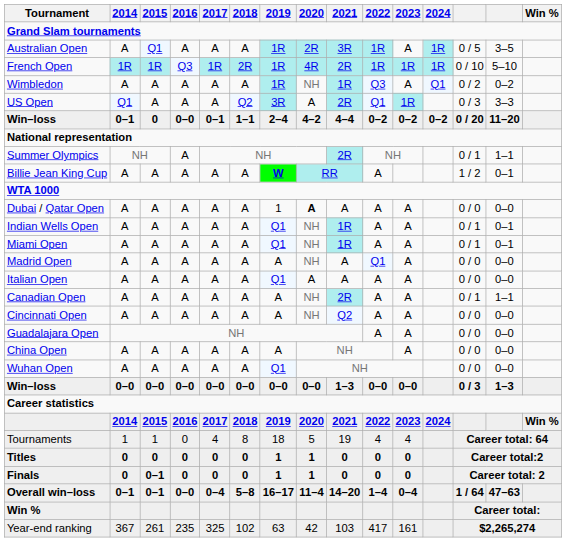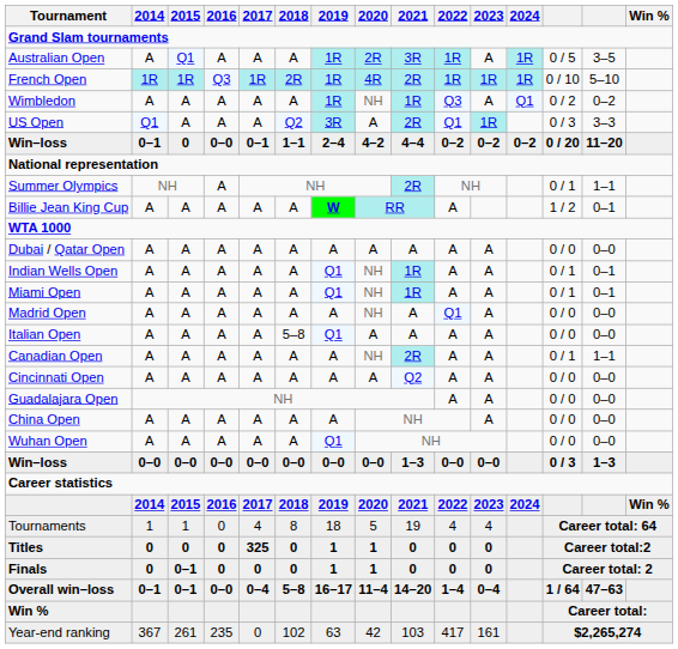 <table class=wikitable style=text-align:center>
 <tr>
 <th>Tournament</th>
 <th><a href='#'>2014</a></th>
 <th><a href='#'>2015</a></th>
 <th><a href='#'>2016</a></th>
 <th><a href='#'>2017</a></th>
 <th><a href='#'>2018</a></th>
 <th><a href='#'>2019</a></th>
 <th><a href='#'>2020</a></th>
 <th><a href='#'>2021</a></th>
 <th><a href='#'>2022</a></th>
 <th><a href='#'>2023</a></th>
 <th><a href='#'>2024</a></th>
 <th></th>
 <th></th>
 <th>Win %</th>
 </tr>
 <tr>
 <td colspan="15" align="left"><strong><a href='#'>Grand Slam tournaments</a></strong></td>
 </tr>
 <tr>
 <td style=text-align:left><a href='#'>Australian Open</a></td>
 <td>A</td>
 <td bgcolor=f0f8ff><a href='#'>Q1</a></td>
 <td>A</td>
 <td>A</td>
 <td>A</td>
 <td bgcolor=afeeee><a href='#'>1R</a></td>
 <td bgcolor=afeeee><a href='#'>2R</a></td>
 <td bgcolor=afeeee><a href='#'>3R</a></td>
 <td bgcolor=afeeee><a href='#'>1R</a></td>
 <td>A</td>
 <td bgcolor=afeeee><a href='#'>1R</a></td>
 <td>0 / 5</td>
 <td>3–5</td>
 <td></td>
 </tr>
 <tr>
 <td style=text-align:left><a href='#'>French Open</a></td>
 <td bgcolor=afeeee><a href='#'>1R</a></td>
 <td bgcolor=afeeee><a href='#'>1R</a></td>
 <td bgcolor=f0f8ff><a href='#'>Q3</a></td>
 <td bgcolor=afeeee><a href='#'>1R</a></td>
 <td bgcolor=afeeee><a href='#'>2R</a></td>
 <td bgcolor=afeeee><a href='#'>1R</a></td>
 <td bgcolor=afeeee><a href='#'>4R</a></td>
 <td bgcolor=afeeee><a href='#'>2R</a></td>
 <td bgcolor=afeeee><a href='#'>1R</a></td>
 <td bgcolor=afeeee><a href='#'>1R</a></td>
 <td bgcolor=afeeee><a href='#'>1R</a></td>
 <td>0 / 10</td>
 <td>5–10</td>
 <td></td>
 </tr>
 <tr>
 <td style=text-align:left><a href='#'>Wimbledon</a></td>
 <td>A</td>
 <td>A</td>
 <td>A</td>
 <td>A</td>
 <td>A</td>
 <td bgcolor=afeeee><a href='#'>1R</a></td>
 <td style=color:#767676>NH</td>
 <td bgcolor=afeeee><a href='#'>1R</a></td>
 <td bgcolor=f0f8ff><a href='#'>Q3</a></td>
 <td>A</td>
 <td bgcolor=f0f8ff><a href='#'>Q1</a></td>
 <td>0 / 2</td>
 <td>0–2</td>
 <td></td>
 </tr>
 <tr>
 <td style=text-align:left><a href='#'>US Open</a></td>
 <td bgcolor=f0f8ff><a href='#'>Q1</a></td>
 <td>A</td>
 <td>A</td>
 <td>A</td>
 <td bgcolor=f0f8ff><a href='#'>Q2</a></td>
 <td bgcolor=afeeee><a href='#'>3R</a></td>
 <td>A</td>
 <td bgcolor=afeeee><a href='#'>2R</a></td>
 <td bgcolor=f0f8ff><a href='#'>Q1</a></td>
 <td bgcolor=afeeee><a href='#'>1R</a></td>
 <td></td>
 <td>0 / 3</td>
 <td>3–3</td>
 <td></td>
 </tr>
 <tr style=background:#efefef;font-weight:bold>
 <td style=text-align:left>Win–loss</td>
 <td>0–1</td>
 <td>0</td>
 <td>0–0</td>
 <td>0–1</td>
 <td>1–1</td>
 <td>2–4</td>
 <td>4–2</td>
 <td>4–4</td>
 <td>0–2</td>
 <td>0–2</td>
 <td>0–2</td>
 <td>0 / 20</td>
 <td>11–20</td>
 <td></td>
 </tr>
 <tr>
 <td colspan="15" style="text-align:left"><strong>National representation</strong></td>
 </tr>
 <tr>
 <td style=text-align:left><a href='#'>Summer Olympics</a></td>
 <td colspan="2" style=color:#767676>NH</td>
 <td>A</td>
 <td colspan="4" style=color:#767676>NH</td>
 <td style=background:#afeeee><a href='#'>2R</a></td>
 <td colspan="2" style=color:#767676>NH</td>
 <td></td>
 <td>0 / 1</td>
 <td>1–1</td>
 <td></td>
 </tr>
 <tr>
 <td style=text-align:left><a href='#'>Billie Jean King Cup</a></td>
 <td>A</td>
 <td>A</td>
 <td>A</td>
 <td>A</td>
 <td>A</td>
 <td style=background:lime><a href='#'><strong>W</strong></a></td>
 <td colspan="2" style=background:#afeeee><a href='#'>RR</a></td>
 <td>A</td>
 <td></td>
 <td></td>
 <td>1 / 2</td>
 <td>0–1</td>
 <td></td>
 </tr>
 <tr>
 <td colspan="15" style="text-align:left"><strong><a href='#'>WTA 1000</a></strong></td>
 </tr>
 <tr>
 <td align=left><a href='#'>Dubai</a> / <a href='#'>Qatar Open</a></td>
 <td>A</td>
 <td>A</td>
 <td>A</td>
 <td>A</td>
 <td>A</td>
-<td>1</td>
-<td><strong>A</strong></td>
+<td>A</td>
+<td>A</td>
 <td>A</td>
 <td>A</td>
 <td>A</td>
 <td></td>
 <td>0 / 0</td>
 <td>0–0</td>
 <td></td>
 </tr>
 <tr>
 <td align=left><a href='#'>Indian Wells Open</a></td>
 <td>A</td>
 <td>A</td>
 <td>A</td>
 <td>A</td>
 <td>A</td>
 <td bgcolor=f0f8ff><a href='#'>Q1</a></td>
 <td style=color:#767676>NH</td>
 <td bgcolor=afeeee><a href='#'>1R</a></td>
 <td>A</td>
 <td>A</td>
 <td></td>
 <td>0 / 1</td>
 <td>0–1</td>
 <td></td>
 </tr>
 <tr>
 <td align=left><a href='#'>Miami Open</a></td>
 <td>A</td>
 <td>A</td>
 <td>A</td>
 <td>A</td>
 <td>A</td>
 <td bgcolor=f0f8ff><a href='#'>Q1</a></td>
 <td style=color:#767676>NH</td>
 <td bgcolor=afeeee><a href='#'>1R</a></td>
 <td>A</td>
 <td>A</td>
 <td></td>
 <td>0 / 1</td>
 <td>0–1</td>
 <td></td>
 </tr>
 <tr>
 <td align=left><a href='#'>Madrid Open</a></td>
 <td>A</td>
 <td>A</td>
 <td>A</td>
 <td>A</td>
 <td>A</td>
 <td>A</td>
 <td style=color:#767676>NH</td>
 <td>A</td>
 <td bgcolor=f0f8ff><a href='#'>Q1</a></td>
 <td>A</td>
 <td></td>
 <td>0 / 0</td>
 <td>0–0</td>
 <td></td>
 </tr>
 <tr>
 <td align=left><a href='#'>Italian Open</a></td>
 <td>A</td>
 <td>A</td>
 <td>A</td>
 <td>A</td>
-<td>A</td>
+<td>5–8</td>
 <td bgcolor=f0f8ff><a href='#'>Q1</a></td>
 <td>A</td>
 <td>A</td>
 <td>A</td>
 <td>A</td>
 <td></td>
 <td>0 / 0</td>
 <td>0–0</td>
 <td></td>
 </tr>
 <tr>
 <td align=left><a href='#'>Canadian Open</a></td>
 <td>A</td>
 <td>A</td>
 <td>A</td>
 <td>A</td>
 <td>A</td>
 <td>A</td>
 <td style=color:#767676>NH</td>
 <td bgcolor=afeeee><a href='#'>2R</a></td>
 <td>A</td>
 <td>A</td>
 <td></td>
 <td>0 / 1</td>
 <td>1–1</td>
 <td></td>
 </tr>
 <tr>
 <td align=left><a href='#'>Cincinnati Open</a></td>
 <td>A</td>
 <td>A</td>
 <td>A</td>
 <td>A</td>
 <td>A</td>
 <td>A</td>
-<td style=color:#767676>NH</td>
+<td>A</td>
 <td bgcolor=f0f8ff><a href='#'>Q2</a></td>
 <td>A</td>
 <td>A</td>
 <td></td>
 <td>0 / 0</td>
 <td>0–0</td>
 <td></td>
 </tr>
 <tr>
 <td align="left"><a href='#'>Guadalajara Open</a></td>
 <td colspan="8" style="color:#767676">NH</td>
 <td>A</td>
 <td>A</td>
 <td></td>
 <td>0 / 0</td>
 <td>0–0</td>
 <td></td>
 </tr>
 <tr>
 <td align=left><a href='#'>China Open</a></td>
 <td>A</td>
 <td>A</td>
 <td>A</td>
 <td>A</td>
 <td>A</td>
 <td>A</td>
 <td colspan="3" style="color:#767676">NH</td>
 <td>A</td>
 <td></td>
 <td>0 / 0</td>
 <td>0–0</td>
 <td></td>
 </tr>
 <tr>
 <td align="left"><a href='#'>Wuhan Open</a></td>
 <td>A</td>
 <td>A</td>
 <td>A</td>
 <td>A</td>
 <td>A</td>
 <td bgcolor="f0f8ff"><a href='#'>Q1</a></td>
 <td colspan="4" style="color:#767676">NH</td>
 <td></td>
 <td>0 / 0</td>
 <td>0–0</td>
 <td></td>
 </tr>
 <tr style=background:#efefef;font-weight:bold>
 <td style=text-align:left>Win–loss</td>
 <td>0–0</td>
 <td>0–0</td>
 <td>0–0</td>
 <td>0–0</td>
 <td>0–0</td>
 <td>0–0</td>
 <td>0–0</td>
 <td>1–3</td>
 <td>0–0</td>
 <td>0–0</td>
 <td></td>
 <td>0 / 3</td>
 <td>1–3</td>
 <td></td>
 </tr>
 <tr>
 <td colspan="15" style="text-align:left"><strong>Career statistics</strong></td>
 </tr>
 <tr style=background:#efefef;font-weight:bold>
 <td></td>
 <td><a href='#'>2014</a></td>
 <td><a href='#'>2015</a></td>
 <td><a href='#'>2016</a></td>
 <td><a href='#'>2017</a></td>
 <td><a href='#'>2018</a></td>
 <td><a href='#'>2019</a></td>
 <td><a href='#'>2020</a></td>
 <td><a href='#'>2021</a></td>
 <td><a href='#'>2022</a></td>
 <td><a href='#'>2023</a></td>
 <td><a href='#'>2024</a></td>
 <td></td>
 <td></td>
 <td>Win %</td>
 </tr>
 <tr style="background:#efefef">
 <td align="left">Tournaments</td>
 <td>1</td>
 <td>1</td>
 <td>0</td>
 <td>4</td>
 <td>8</td>
 <td>18</td>
 <td>5</td>
 <td>19</td>
 <td>4</td>
 <td>4</td>
 <td></td>
 <td colspan="3"><strong>Career total: 64</strong></td>
 </tr>
 <tr style=background:#efefef;font-weight:bold>
 <td style=text-align:left>Titles</td>
 <td>0</td>
 <td>0</td>
 <td>0</td>
-<td>0</td>
+<td>325</td>
 <td>0</td>
 <td>1</td>
 <td>1</td>
 <td>0</td>
 <td>0</td>
 <td>0</td>
 <td></td>
 <td colspan="3">Career total:2</td>
 </tr>
 <tr style=background:#efefef;font-weight:bold>
 <td style=text-align:left>Finals</td>
 <td>0</td>
 <td>0–1</td>
 <td>0</td>
 <td>0</td>
 <td>0</td>
 <td>1</td>
 <td>1</td>
 <td>0</td>
 <td>0</td>
 <td>0</td>
 <td></td>
 <td colspan="3">Career total: 2</td>
 </tr>
 <tr style=background:#efefef;font-weight:bold>
 <td style=text-align:left>Overall win–loss</td>
 <td>0–1</td>
 <td>0–1</td>
 <td>0–0</td>
 <td>0–4</td>
 <td>5–8</td>
 <td>16–17</td>
 <td>11–4</td>
 <td>14–20</td>
 <td>1–4</td>
 <td>0–4</td>
 <td></td>
 <td>1 / 64</td>
 <td>47–63</td>
 <td></td>
 </tr>
 <tr style=background:#efefef;font-weight:bold>
 <td style=text-align:left>Win %</td>
 <td></td>
 <td></td>
 <td></td>
 <td></td>
 <td></td>
 <td></td>
 <td></td>
 <td></td>
 <td></td>
 <td></td>
 <td></td>
 <td colspan="3">Career total: </td>
 </tr>
 <tr style=background:#efefef>
 <td align=left>Year-end ranking</td>
 <td>367</td>
 <td>261</td>
 <td>235</td>
-<td>325</td>
+<td>0</td>
 <td>102</td>
 <td>63</td>
 <td>42</td>
 <td>103</td>
 <td>417</td>
 <td>161</td>
 <td></td>
 <td colspan="3"><strong>$2,265,274</strong></td>
 </tr>
 </table>
